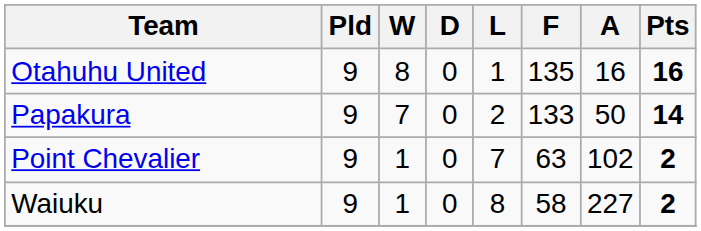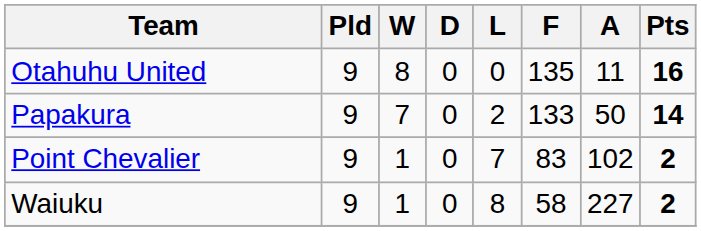 <table class="wikitable" style="text-align:center;">
 <tr>
 <th width=175>Team</th>
 <th width=20 abbr="Played">Pld</th>
 <th width=20 abbr="Won">W</th>
 <th width=20 abbr="Drawn">D</th>
 <th width=20 abbr="Lost">L</th>
 <th width=20 abbr="For">F</th>
 <th width=20 abbr="Against">A</th>
 <th width=20 abbr="Points">Pts</th>
 </tr>
 <tr>
 <td style="text-align:left;"><a href='#'>Otahuhu United</a></td>
 <td>9</td>
 <td>8</td>
 <td>0</td>
-<td>1</td>
+<td>0</td>
 <td>135</td>
-<td>16</td>
+<td>11</td>
 <td><strong>16</strong></td>
 </tr>
 <tr>
 <td style="text-align:left;"><a href='#'>Papakura</a></td>
 <td>9</td>
 <td>7</td>
 <td>0</td>
 <td>2</td>
 <td>133</td>
 <td>50</td>
 <td><strong>14</strong></td>
 </tr>
 <tr>
 <td style="text-align:left;"><a href='#'>Point Chevalier</a></td>
 <td>9</td>
 <td>1</td>
 <td>0</td>
 <td>7</td>
-<td>63</td>
+<td>83</td>
 <td>102</td>
 <td><strong>2</strong></td>
 </tr>
 <tr>
 <td style="text-align:left;">Waiuku</td>
 <td>9</td>
 <td>1</td>
 <td>0</td>
 <td>8</td>
 <td>58</td>
 <td>227</td>
 <td><strong>2</strong></td>
 </tr>
 <tr>
 </tr>
 </table>
